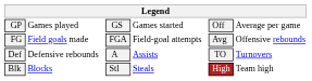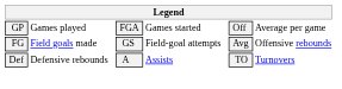 <table class="toccolours" style="font-size: 80%; white-space: nowrap;">
 <tr>
 <th colspan="6" style="background-color: #F2F2F2; border: 1px solid #AAAAAA;">Legend</th>
 </tr>
 <tr>
 <td style="background-color: #F2F2F2; border: 1px solid black;">  GP </td>
 <td>Games played</td>
-<td style="background-color: #F2F2F2; border: 1px solid black">  GS </td>
+<td style="background-color: #F2F2F2; border: 1px solid black"> FGA </td>
 <td>Games started</td>
 <td style="background-color: #F2F2F2; border: 1px solid black;"> Off </td>
 <td>Average per game</td>
 </tr>
 <tr>
 <td style="background-color: #F2F2F2; border: 1px solid black">  FG </td>
 <td style="padding-right: 8px"><a href='#'>Field goals</a> made</td>
-<td style="background-color: #F2F2F2; border: 1px solid black"> FGA </td>
+<td style="background-color: #F2F2F2; border: 1px solid black">  GS </td>
 <td style="padding-right: 8px">Field-goal attempts</td>
 <td style="background-color: #F2F2F2; border: 1px solid black"> Avg </td>
 <td>Offensive <a href='#'>rebounds</a></td>
 </tr>
 <tr>
 <td style="background-color: #F2F2F2; border: 1px solid black;"> Def </td>
 <td style="padding-right: 8px">Defensive rebounds</td>
 <td style="background-color: #F2F2F2; border: 1px solid black">  A </td>
 <td style="padding-right: 8px"><a href='#'>Assists</a></td>
 <td style="background-color: #F2F2F2; border: 1px solid black">  TO</td>
 <td><a href='#'>Turnovers</a></td>
 </tr>
-<tr>
-<td style="background-color: #F2F2F2; border: 1px solid black;"> Blk </td>
-<td><a href='#'>Blocks</a></td>
-<td style="background-color: #F2F2F2; border: 1px solid black"> Stl </td>
-<td><a href='#'>Steals</a></td>
-<td style="background:#B22222; color:#ffffff; border: 1px solid black"> High </td>
-<td>Team high</td>
-</tr>
 </table>
